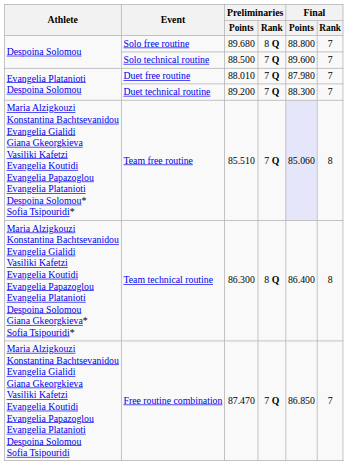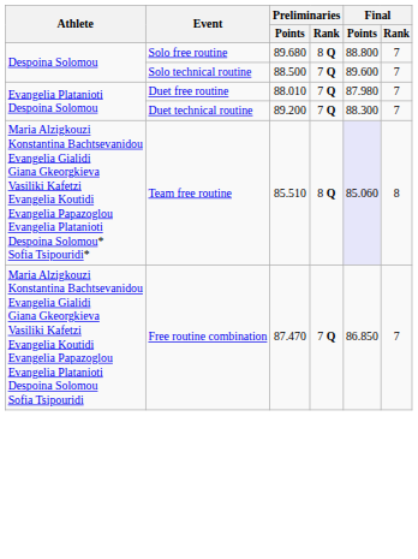 <table class=wikitable style="font-size:90%">
 <tr>
 <th rowspan="2">Athlete</th>
 <th rowspan="2">Event</th>
 <th colspan="2">Preliminaries</th>
 <th colspan="2">Final</th>
 </tr>
 <tr style="font-size:95%">
 <th>Points</th>
 <th>Rank</th>
 <th>Points</th>
 <th>Rank</th>
 </tr>
 <tr align=center>
 <td align=left rowspan=2><a href='#'>Despoina Solomou</a></td>
 <td align=left><a href='#'>Solo free routine</a></td>
 <td>89.680</td>
 <td>8 <strong>Q</strong></td>
 <td>88.800</td>
 <td>7</td>
 </tr>
 <tr align=center>
 <td align=left><a href='#'>Solo technical routine</a></td>
 <td>88.500</td>
 <td>7 <strong>Q</strong></td>
 <td>89.600</td>
 <td>7</td>
 </tr>
 <tr align=center>
 <td align=left rowspan=2><a href='#'>Evangelia Platanioti</a><br><a href='#'>Despoina Solomou</a></td>
 <td align=left><a href='#'>Duet free routine</a></td>
 <td>88.010</td>
 <td>7 <strong>Q</strong></td>
 <td>87.980</td>
 <td>7</td>
 </tr>
 <tr align=center>
 <td align=left><a href='#'>Duet technical routine</a></td>
 <td>89.200</td>
 <td>7 <strong>Q</strong></td>
 <td>88.300</td>
 <td>7</td>
 </tr>
 <tr align=center>
 <td align=left><a href='#'>Maria Alzigkouzi</a><br><a href='#'>Konstantina Bachtsevanidou</a><br><a href='#'>Evangelia Gialidi</a><br><a href='#'>Giana Gkeorgkieva</a><br><a href='#'>Vasiliki Kafetzi</a><br><a href='#'>Evangelia Koutidi</a><br><a href='#'>Evangelia Papazoglou</a><br><a href='#'>Evangelia Platanioti</a><br><a href='#'>Despoina Solomou</a>*<br><a href='#'>Sofia Tsipouridi</a>*</td>
 <td align=left><a href='#'>Team free routine</a></td>
 <td>85.510</td>
-<td>7 <strong>Q</strong></td>
+<td>8 <strong>Q</strong></td>
 <td style="background: lavender;">85.060</td>
-<td>8</td>
-</tr>
-<tr align=center>
-<td align=left><a href='#'>Maria Alzigkouzi</a><br><a href='#'>Konstantina Bachtsevanidou</a><br><a href='#'>Evangelia Gialidi</a><br><a href='#'>Vasiliki Kafetzi</a><br><a href='#'>Evangelia Koutidi</a><br><a href='#'>Evangelia Papazoglou</a><br><a href='#'>Evangelia Platanioti</a><br><a href='#'>Despoina Solomou</a><br><a href='#'>Giana Gkeorgkieva</a>*<br><a href='#'>Sofia Tsipouridi</a>*</td>
-<td align=left><a href='#'>Team technical routine</a></td>
-<td>86.300</td>
-<td>8 <strong>Q</strong></td>
-<td>86.400</td>
 <td>8</td>
 </tr>
 <tr align=center>
 <td align=left><a href='#'>Maria Alzigkouzi</a><br><a href='#'>Konstantina Bachtsevanidou</a><br><a href='#'>Evangelia Gialidi</a><br><a href='#'>Giana Gkeorgkieva</a><br><a href='#'>Vasiliki Kafetzi</a><br><a href='#'>Evangelia Koutidi</a><br><a href='#'>Evangelia Papazoglou</a><br><a href='#'>Evangelia Platanioti</a><br><a href='#'>Despoina Solomou</a><br><a href='#'>Sofia Tsipouridi</a></td>
 <td align=left><a href='#'>Free routine combination</a></td>
 <td>87.470</td>
 <td>7 <strong>Q</strong></td>
 <td>86.850</td>
 <td>7</td>
 </tr>
 </table>
